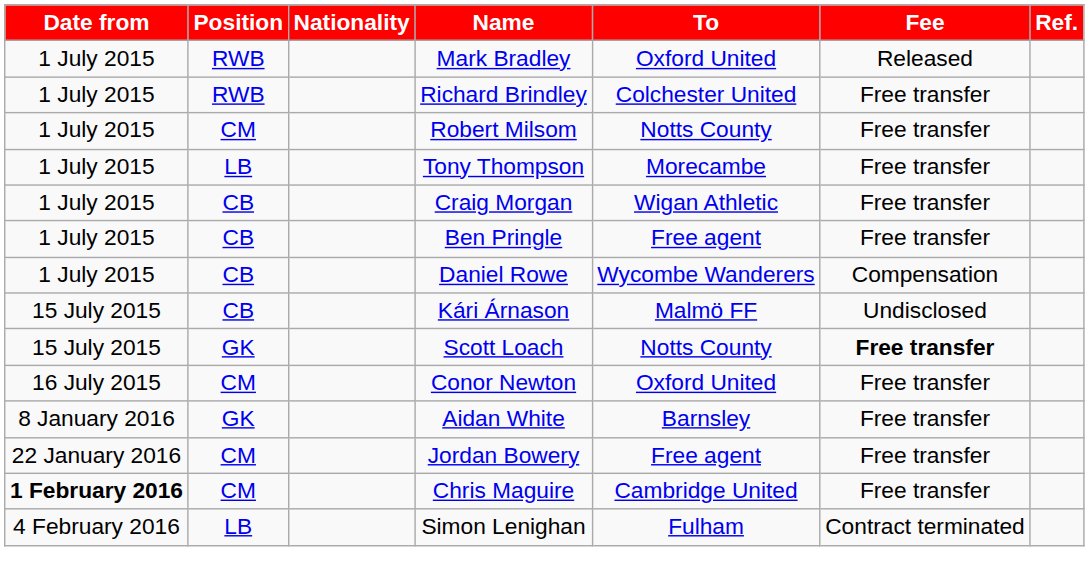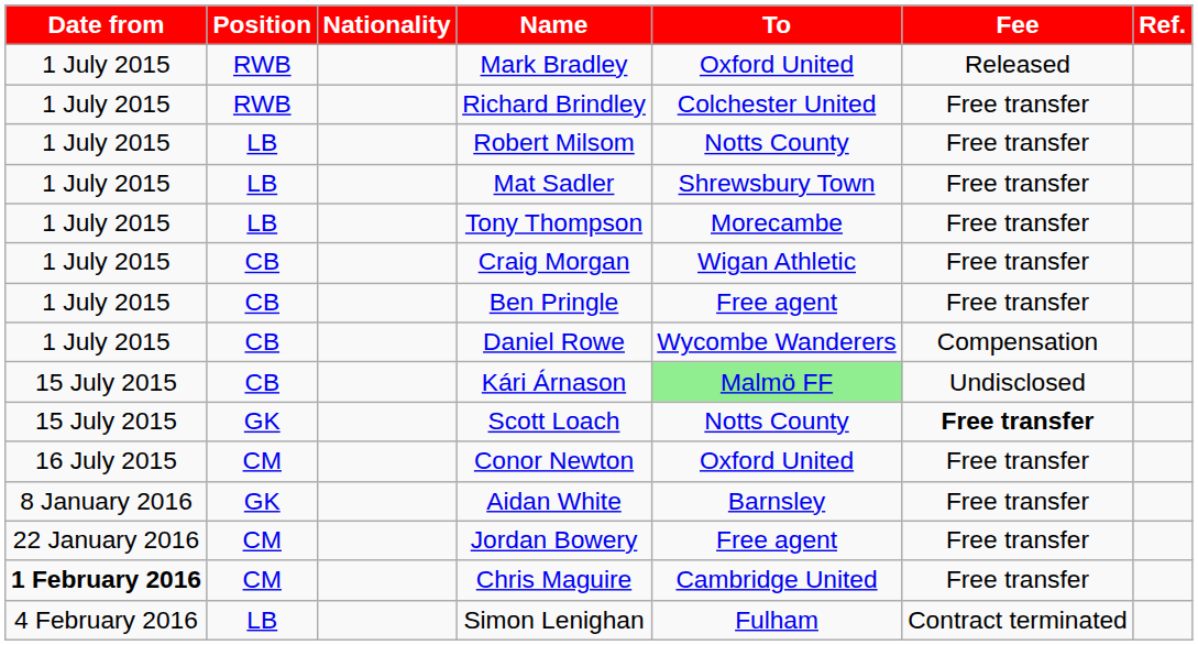 <table class="wikitable"  style="text-align:center;">
 <tr>
 <th style="background:#FF0000; color:white;">Date from</th>
 <th style="background:#FF0000; color:white;">Position</th>
 <th style="background:#FF0000; color:white;">Nationality</th>
 <th style="background:#FF0000; color:white;">Name</th>
 <th style="background:#FF0000; color:white;">To</th>
 <th style="background:#FF0000; color:white;">Fee</th>
 <th style="background:#FF0000; color:white;">Ref.</th>
 </tr>
 <tr>
 <td>1 July 2015</td>
 <td><a href='#'>RWB</a></td>
 <td></td>
 <td><a href='#'>Mark Bradley</a></td>
 <td><a href='#'>Oxford United</a> </td>
 <td>Released</td>
 <td></td>
 </tr>
 <tr>
 <td>1 July 2015</td>
 <td><a href='#'>RWB</a></td>
 <td></td>
 <td><a href='#'>Richard Brindley</a></td>
 <td><a href='#'>Colchester United</a> </td>
 <td>Free transfer</td>
 <td></td>
 </tr>
 <tr>
 <td>1 July 2015</td>
-<td><a href='#'>CM</a></td>
+<td><a href='#'>LB</a></td>
 <td></td>
 <td><a href='#'>Robert Milsom</a></td>
 <td><a href='#'>Notts County</a> </td>
+<td>Free transfer</td>
+<td></td>
+</tr>
+<tr>
+<td>1 July 2015</td>
+<td><a href='#'>LB</a></td>
+<td></td>
+<td><a href='#'>Mat Sadler</a></td>
+<td><a href='#'>Shrewsbury Town</a> </td>
 <td>Free transfer</td>
 <td></td>
 </tr>
 <tr>
 <td>1 July 2015</td>
 <td><a href='#'>LB</a></td>
 <td></td>
 <td><a href='#'>Tony Thompson</a></td>
 <td><a href='#'>Morecambe</a> </td>
 <td>Free transfer</td>
 <td></td>
 </tr>
 <tr>
 <td>1 July 2015</td>
 <td><a href='#'>CB</a></td>
 <td></td>
 <td><a href='#'>Craig Morgan</a></td>
 <td><a href='#'>Wigan Athletic</a> </td>
 <td>Free transfer</td>
 <td></td>
 </tr>
 <tr>
 <td>1 July 2015</td>
 <td><a href='#'>CB</a></td>
 <td></td>
 <td><a href='#'>Ben Pringle</a></td>
 <td><a href='#'>Free agent</a></td>
 <td>Free transfer</td>
 <td></td>
 </tr>
 <tr>
 <td>1 July 2015</td>
 <td><a href='#'>CB</a></td>
 <td></td>
 <td><a href='#'>Daniel Rowe</a></td>
 <td><a href='#'>Wycombe Wanderers</a></td>
 <td>Compensation</td>
 <td></td>
 </tr>
 <tr>
 <td>15 July 2015</td>
 <td><a href='#'>CB</a></td>
 <td></td>
 <td><a href='#'>Kári Árnason</a></td>
-<td><a href='#'>Malmö FF</a></td>
+<td style="background: lightgreen;"><a href='#'>Malmö FF</a></td>
 <td>Undisclosed</td>
 <td></td>
 </tr>
 <tr>
 <td>15 July 2015</td>
 <td><a href='#'>GK</a></td>
 <td></td>
 <td><a href='#'>Scott Loach</a></td>
 <td><a href='#'>Notts County</a> </td>
 <td><strong>Free transfer</strong></td>
 <td></td>
 </tr>
 <tr>
 <td>16 July 2015</td>
 <td><a href='#'>CM</a></td>
 <td></td>
 <td><a href='#'>Conor Newton</a></td>
 <td><a href='#'>Oxford United</a> </td>
 <td>Free transfer</td>
 <td></td>
 </tr>
 <tr>
 <td>8 January 2016</td>
 <td><a href='#'>GK</a></td>
 <td></td>
 <td><a href='#'>Aidan White</a></td>
 <td><a href='#'>Barnsley</a> </td>
 <td>Free transfer</td>
 <td></td>
 </tr>
 <tr>
 <td>22 January 2016</td>
 <td><a href='#'>CM</a></td>
 <td></td>
 <td><a href='#'>Jordan Bowery</a></td>
 <td><a href='#'>Free agent</a></td>
 <td>Free transfer</td>
 <td></td>
 </tr>
 <tr>
 <td><strong>1 February 2016</strong></td>
 <td><a href='#'>CM</a></td>
 <td></td>
 <td><a href='#'>Chris Maguire</a></td>
 <td><a href='#'>Cambridge United</a> </td>
 <td>Free transfer</td>
 <td></td>
 </tr>
 <tr>
 <td>4 February 2016</td>
 <td><a href='#'>LB</a></td>
 <td></td>
 <td>Simon Lenighan</td>
 <td><a href='#'>Fulham</a> </td>
 <td>Contract terminated</td>
 <td><br></td>
 </tr>
 </table>
